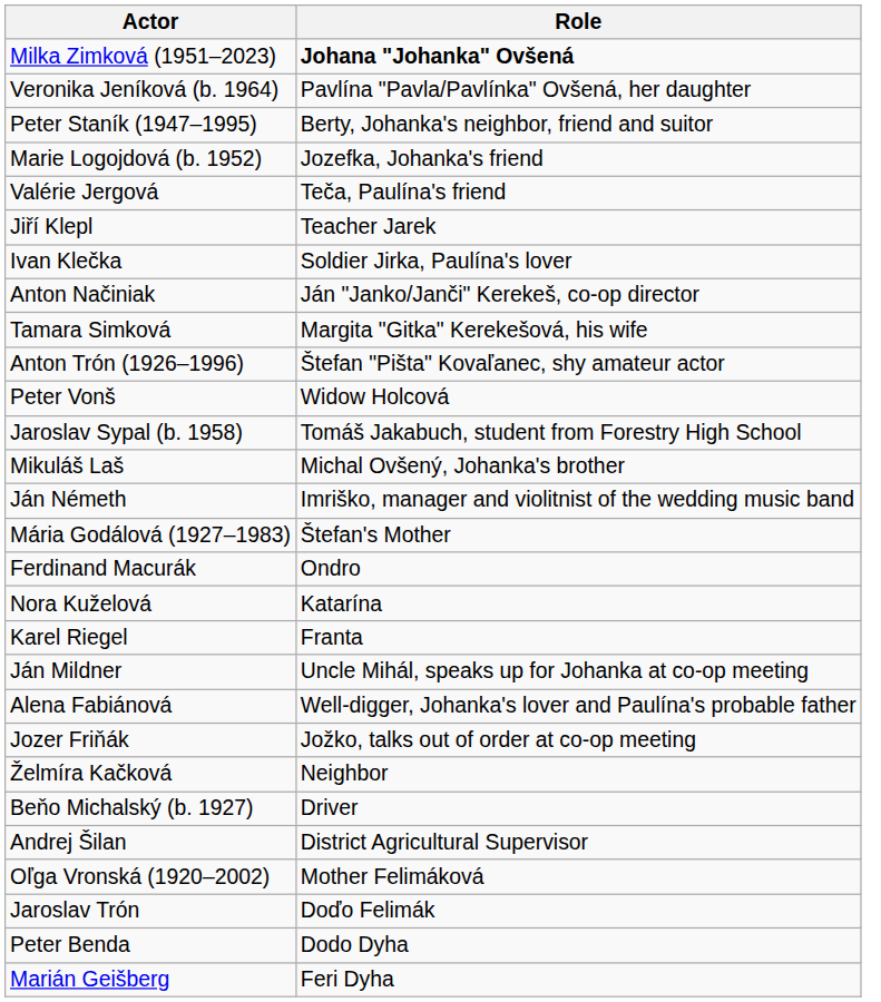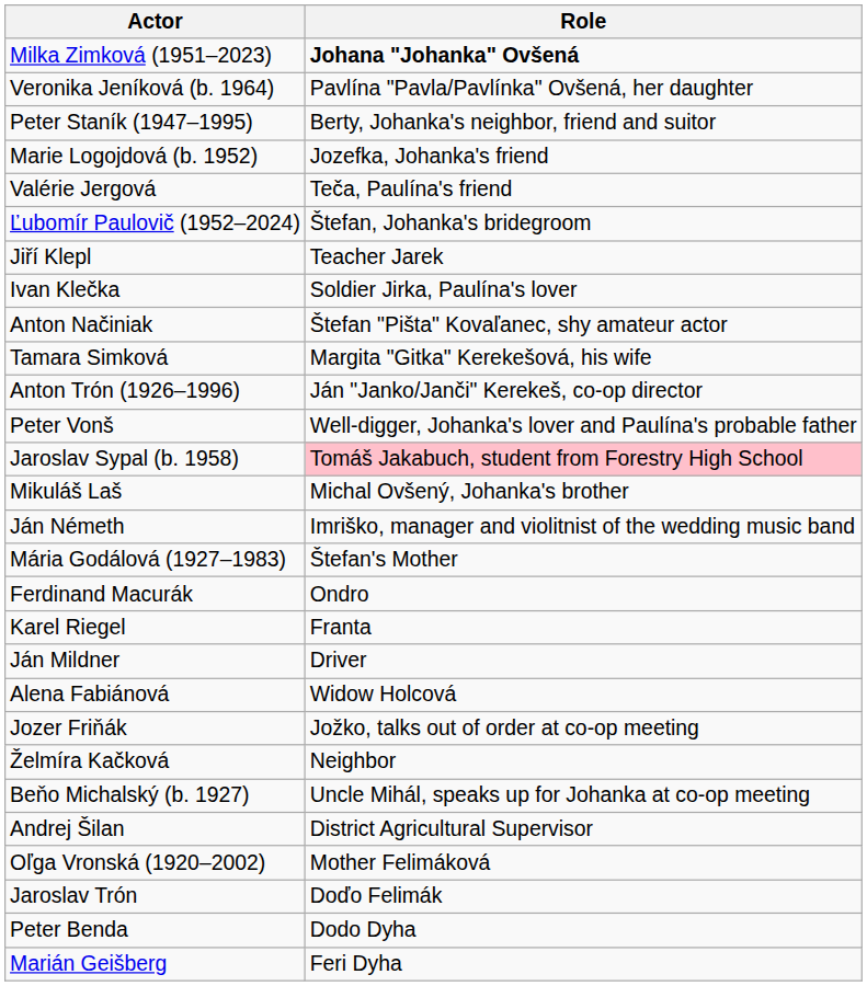 <table class="wikitable">
 <tr>
 <th>Actor</th>
 <th>Role</th>
 </tr>
 <tr>
 <td><a href='#'>Milka Zimková</a> (1951–2023)</td>
 <td><strong>Johana "Johanka" Ovšená</strong></td>
 </tr>
 <tr>
 <td>Veronika Jeníková (b. 1964)</td>
 <td>Pavlína "Pavla/Pavlínka" Ovšená, her daughter</td>
 </tr>
 <tr>
 <td>Peter Staník (1947–1995)</td>
 <td>Berty, Johanka's neighbor, friend and suitor</td>
 </tr>
 <tr>
 <td>Marie Logojdová (b. 1952)</td>
 <td>Jozefka, Johanka's friend</td>
 </tr>
 <tr>
 <td>Valérie Jergová</td>
 <td>Teča, Paulína's friend</td>
 </tr>
 <tr>
+<td><a href='#'>Ľubomír Paulovič</a> (1952–2024)</td>
+<td>Štefan, Johanka's bridegroom</td>
+</tr>
+<tr>
 <td>Jiří Klepl</td>
 <td>Teacher Jarek</td>
 </tr>
 <tr>
 <td>Ivan Klečka</td>
 <td>Soldier Jirka, Paulína's lover</td>
 </tr>
 <tr>
 <td>Anton Načiniak</td>
-<td>Ján "Janko/Janči" Kerekeš, co-op director</td>
+<td>Štefan "Pišta" Kovaľanec, shy amateur actor</td>
 </tr>
 <tr>
 <td>Tamara Simková</td>
 <td>Margita "Gitka" Kerekešová, his wife</td>
 </tr>
 <tr>
 <td>Anton Trón (1926–1996)</td>
-<td>Štefan "Pišta" Kovaľanec, shy amateur actor</td>
+<td>Ján "Janko/Janči" Kerekeš, co-op director</td>
 </tr>
 <tr>
 <td>Peter Vonš</td>
-<td>Widow Holcová</td>
+<td>Well-digger, Johanka's lover and Paulína's probable father</td>
 </tr>
 <tr>
 <td>Jaroslav Sypal (b. 1958)</td>
-<td>Tomáš Jakabuch, student from Forestry High School</td>
+<td style="background: pink;">Tomáš Jakabuch, student from Forestry High School</td>
 </tr>
 <tr>
 <td>Mikuláš Laš</td>
 <td>Michal Ovšený, Johanka's brother</td>
 </tr>
 <tr>
 <td>Ján Németh</td>
 <td>Imriško, manager and violitnist of the wedding music band</td>
 </tr>
 <tr>
 <td>Mária Godálová (1927–1983)</td>
 <td>Štefan's Mother</td>
 </tr>
 <tr>
 <td>Ferdinand Macurák</td>
 <td>Ondro</td>
 </tr>
 <tr>
-<td>Nora Kuželová</td>
-<td>Katarína</td>
-</tr>
-<tr>
 <td>Karel Riegel</td>
 <td>Franta</td>
 </tr>
 <tr>
 <td>Ján Mildner</td>
-<td>Uncle Mihál, speaks up for Johanka at co-op meeting</td>
+<td>Driver</td>
 </tr>
 <tr>
 <td>Alena Fabiánová</td>
-<td>Well-digger, Johanka's lover and Paulína's probable father</td>
+<td>Widow Holcová</td>
 </tr>
 <tr>
 <td>Jozer Friňák</td>
 <td>Jožko, talks out of order at co-op meeting</td>
 </tr>
 <tr>
 <td>Želmíra Kačková</td>
 <td>Neighbor</td>
 </tr>
 <tr>
 <td>Beňo Michalský (b. 1927)</td>
-<td>Driver</td>
+<td>Uncle Mihál, speaks up for Johanka at co-op meeting</td>
 </tr>
 <tr>
 <td>Andrej Šilan</td>
 <td>District Agricultural Supervisor</td>
 </tr>
 <tr>
 <td>Oľga Vronská (1920–2002)</td>
 <td>Mother Felimáková</td>
 </tr>
 <tr>
 <td>Jaroslav Trón</td>
 <td>Doďo Felimák</td>
 </tr>
 <tr>
 <td>Peter Benda</td>
 <td>Dodo Dyha</td>
 </tr>
 <tr>
 <td><a href='#'>Marián Geišberg</a></td>
 <td>Feri Dyha</td>
 </tr>
 </table>
